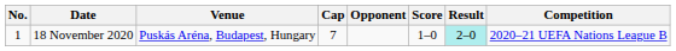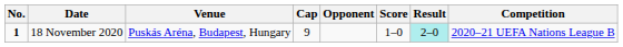 <table class="wikitable sortable">
 <tr>
 <th scope="col">No.</th>
 <th scope="col">Date</th>
 <th scope="col">Venue</th>
 <th scope="col">Cap</th>
 <th scope="col">Opponent</th>
 <th scope="col">Score</th>
 <th scope="col">Result</th>
 <th scope="col">Competition</th>
 </tr>
 <tr>
-<td align="center">1</td>
+<td align="center"><strong>1</strong></td>
 <td>18 November 2020</td>
 <td><a href='#'>Puskás Aréna</a>, <a href='#'>Budapest</a>, Hungary</td>
-<td align="center">7</td>
+<td align="center">9</td>
 <td></td>
 <td align="center">1–0</td>
 <td align="center" style="background: paleturquoise;">2–0</td>
 <td><a href='#'>2020–21 UEFA Nations League B</a></td>
 </tr>
 </table>
